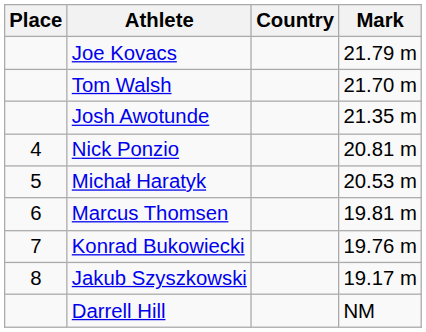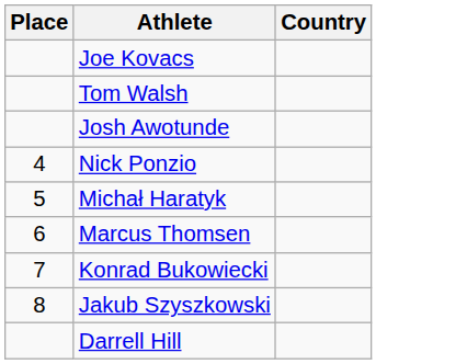 <table class="wikitable">
 <tr>
 <th>Place</th>
 <th>Athlete</th>
 <th>Country</th>
-<th>Mark</th>
 </tr>
 <tr>
 <td align=center></td>
 <td><a href='#'>Joe Kovacs</a></td>
 <td></td>
-<td>21.79 m</td>
 </tr>
 <tr>
 <td align=center></td>
 <td><a href='#'>Tom Walsh</a></td>
 <td></td>
-<td>21.70 m</td>
 </tr>
 <tr>
 <td align=center></td>
 <td><a href='#'>Josh Awotunde</a></td>
 <td></td>
-<td>21.35 m</td>
 </tr>
 <tr>
 <td align=center>4</td>
 <td><a href='#'>Nick Ponzio</a></td>
 <td></td>
-<td>20.81 m</td>
 </tr>
 <tr>
 <td align=center>5</td>
 <td><a href='#'>Michał Haratyk</a></td>
 <td></td>
-<td>20.53 m</td>
 </tr>
 <tr>
 <td align=center>6</td>
 <td><a href='#'>Marcus Thomsen</a></td>
 <td></td>
-<td>19.81 m</td>
 </tr>
 <tr>
 <td align=center>7</td>
 <td><a href='#'>Konrad Bukowiecki</a></td>
 <td></td>
-<td>19.76 m</td>
 </tr>
 <tr>
 <td align=center>8</td>
 <td><a href='#'>Jakub Szyszkowski</a></td>
 <td></td>
-<td>19.17 m</td>
 </tr>
 <tr>
 <td align=center></td>
 <td><a href='#'>Darrell Hill</a></td>
 <td></td>
-<td>NM</td>
 </tr>
 </table>
